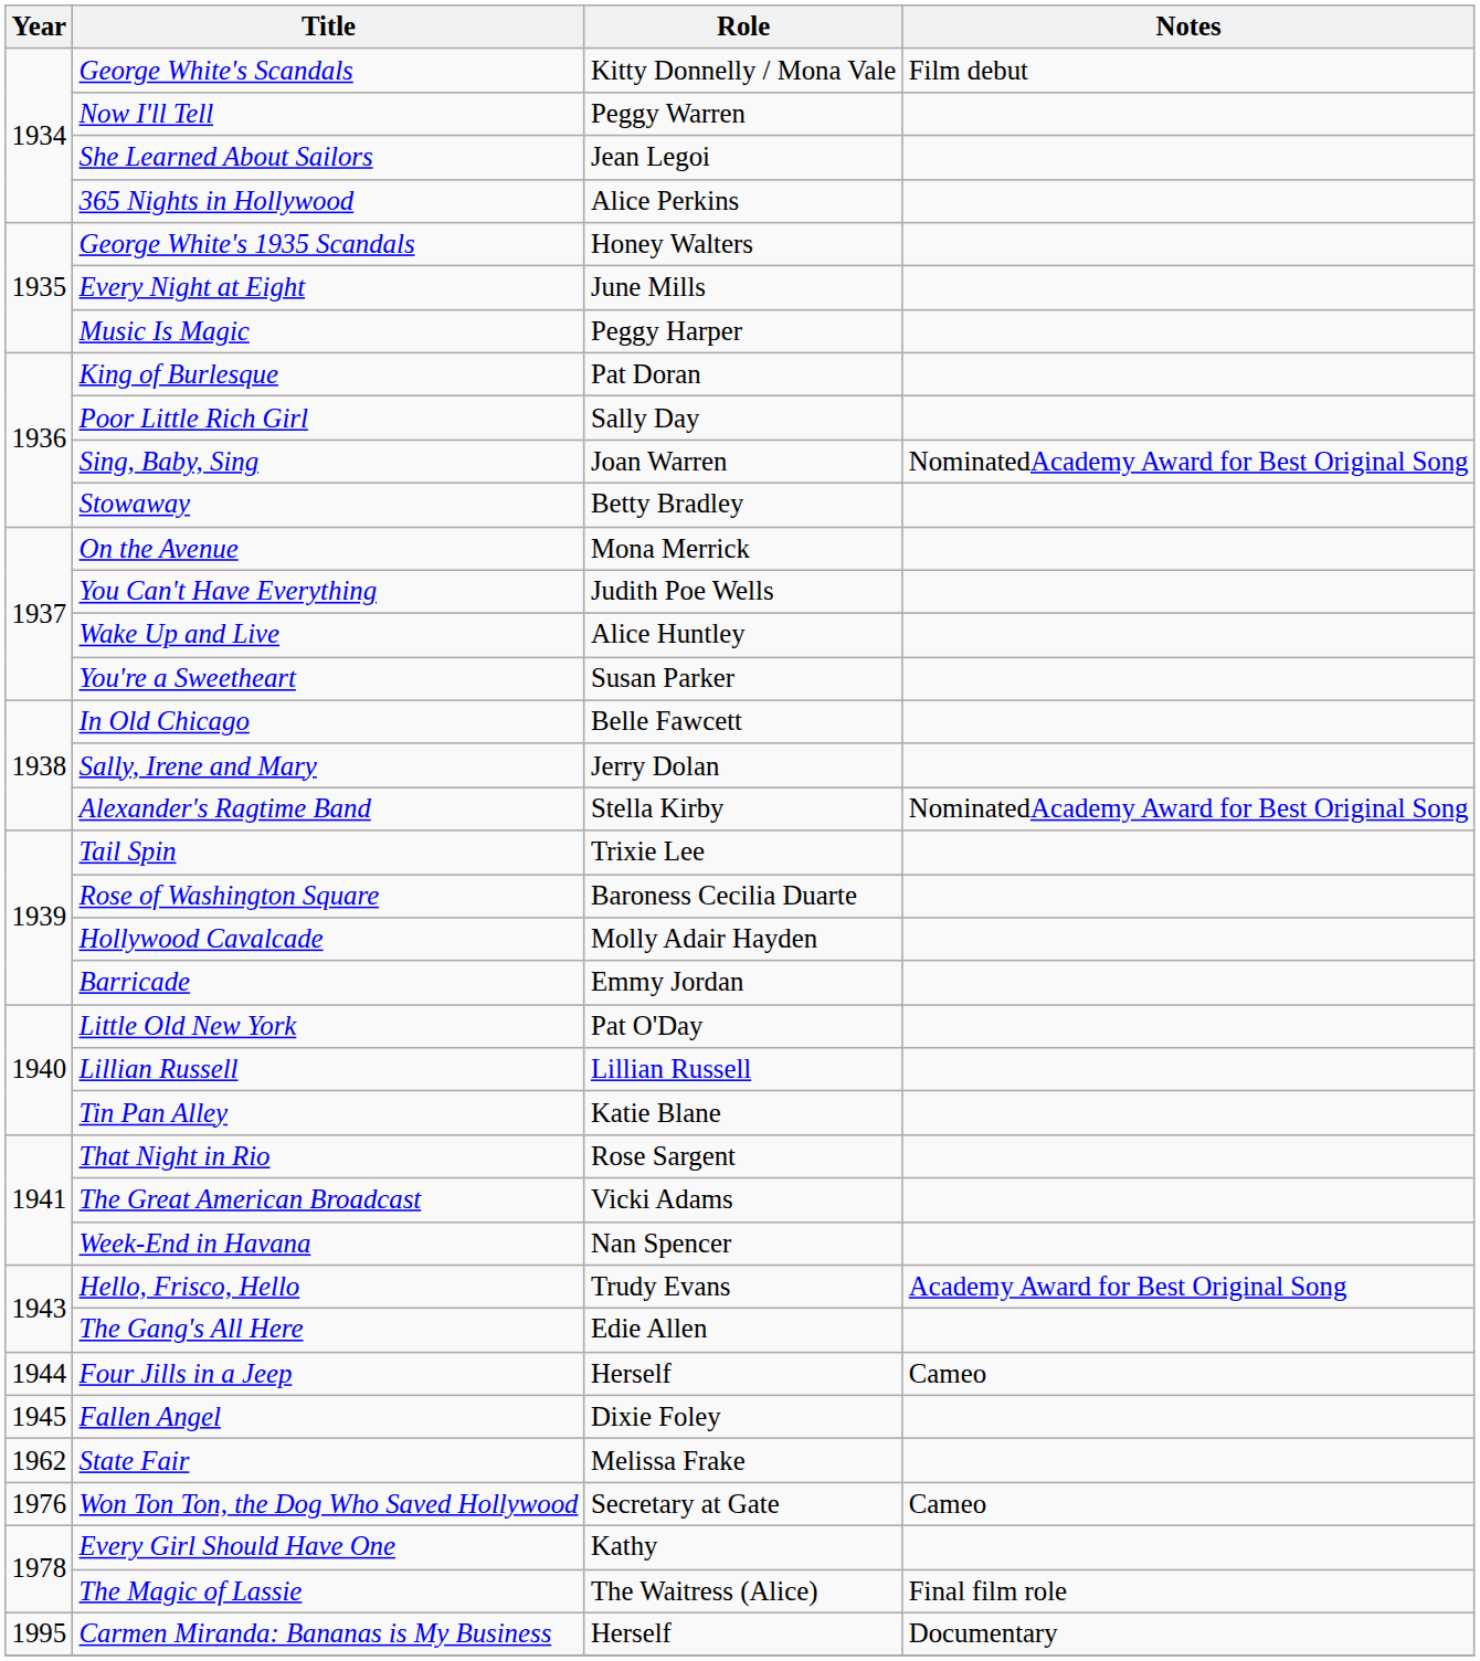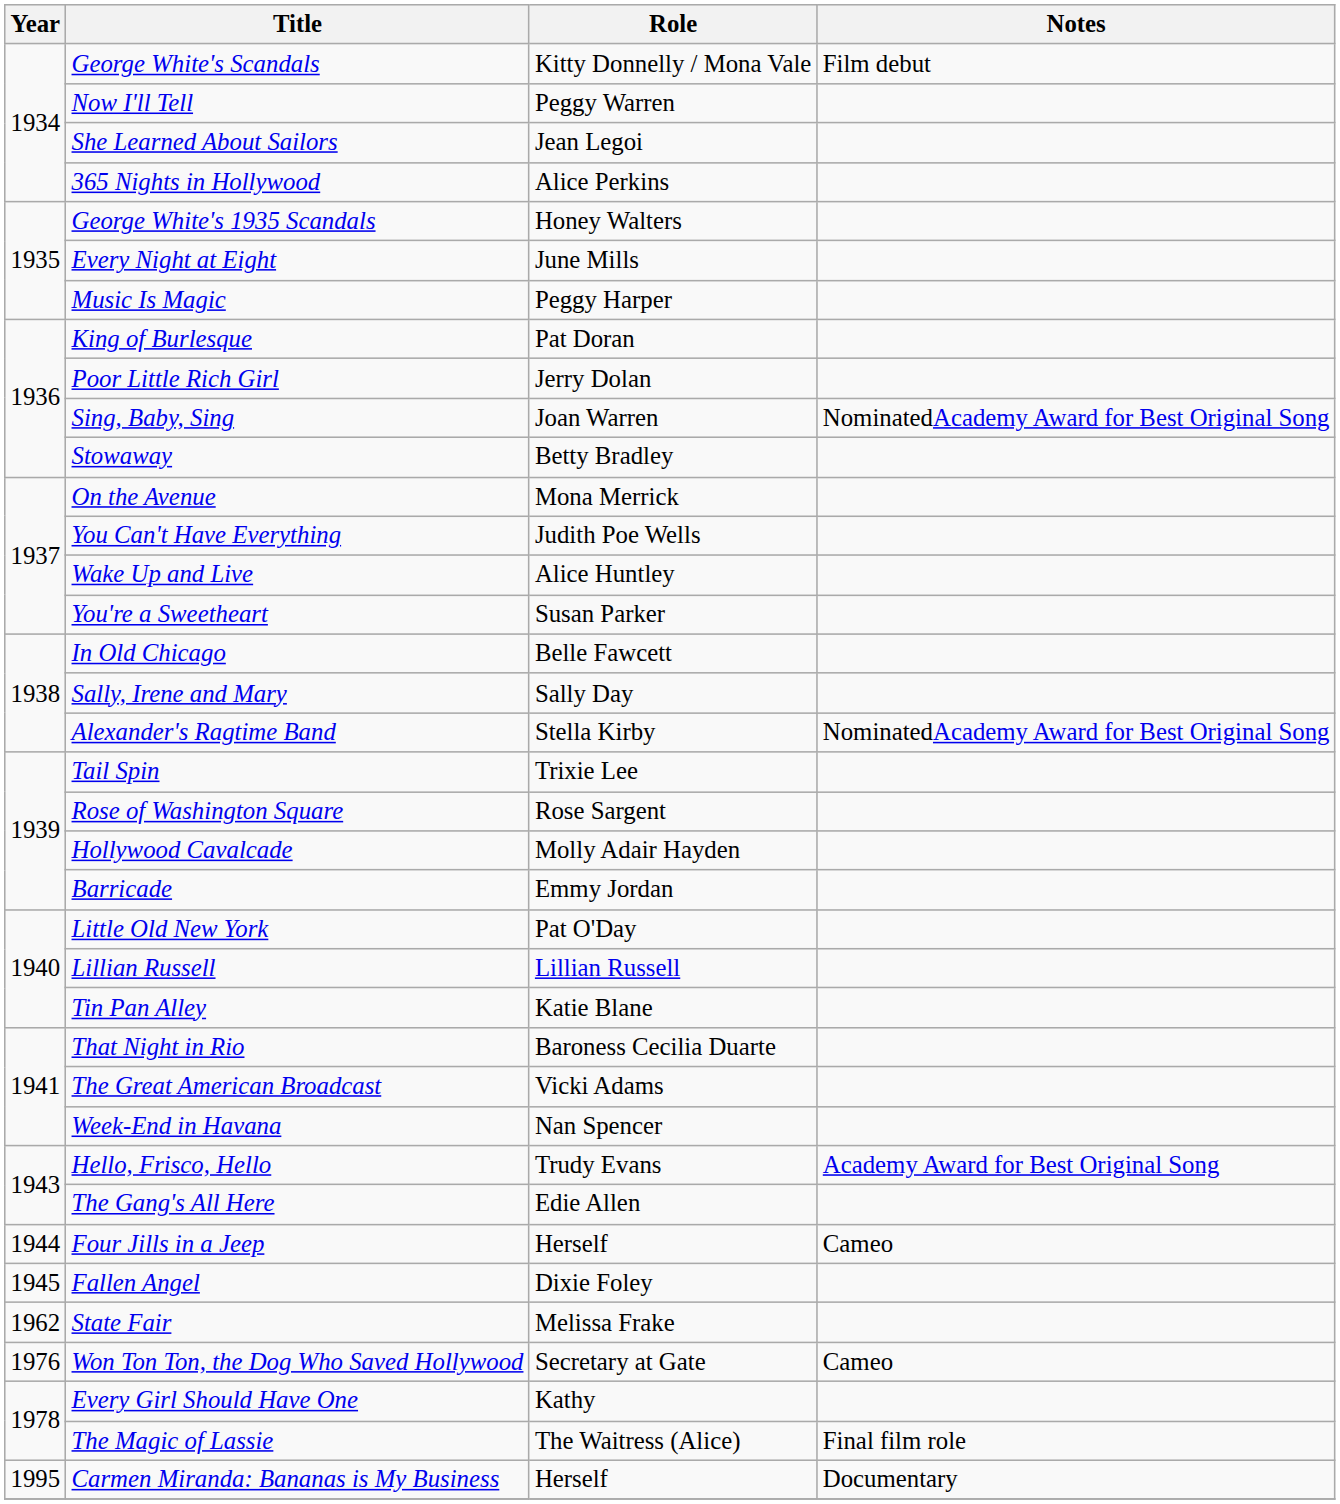 <table class="wikitable">
 <tr>
 <th>Year</th>
 <th>Title</th>
 <th>Role</th>
 <th>Notes</th>
 </tr>
 <tr>
 <td rowspan=4>1934</td>
 <td><em><a href='#'>George White's Scandals</a></em></td>
 <td>Kitty Donnelly / Mona Vale</td>
 <td>Film debut</td>
 </tr>
 <tr>
 <td><em><a href='#'>Now I'll Tell</a></em></td>
 <td>Peggy Warren</td>
 <td></td>
 </tr>
 <tr>
 <td><em><a href='#'>She Learned About Sailors</a></em></td>
 <td>Jean Legoi</td>
 <td></td>
 </tr>
 <tr>
 <td><em><a href='#'>365 Nights in Hollywood</a></em></td>
 <td>Alice Perkins</td>
 <td></td>
 </tr>
 <tr>
 <td rowspan=3>1935</td>
 <td><em><a href='#'>George White's 1935 Scandals</a></em></td>
 <td>Honey Walters</td>
 <td></td>
 </tr>
 <tr>
 <td><em><a href='#'>Every Night at Eight</a></em></td>
 <td>June Mills</td>
 <td></td>
 </tr>
 <tr>
 <td><em><a href='#'>Music Is Magic</a></em></td>
 <td>Peggy Harper</td>
 <td></td>
 </tr>
 <tr>
 <td rowspan=4>1936</td>
 <td><em><a href='#'>King of Burlesque</a></em></td>
 <td>Pat Doran</td>
 <td></td>
 </tr>
 <tr>
 <td><em><a href='#'>Poor Little Rich Girl</a></em></td>
-<td>Sally Day</td>
+<td>Jerry Dolan</td>
 <td></td>
 </tr>
 <tr>
 <td><em><a href='#'>Sing, Baby, Sing</a></em></td>
 <td>Joan Warren</td>
 <td>Nominated<a href='#'>Academy Award for Best Original Song</a></td>
 </tr>
 <tr>
 <td><em><a href='#'>Stowaway</a></em></td>
 <td>Betty Bradley</td>
 <td></td>
 </tr>
 <tr>
 <td rowspan=4>1937</td>
 <td><em><a href='#'>On the Avenue</a></em></td>
 <td>Mona Merrick</td>
 <td></td>
 </tr>
 <tr>
 <td><em><a href='#'>You Can't Have Everything</a></em></td>
 <td>Judith Poe Wells</td>
 <td></td>
 </tr>
 <tr>
 <td><em><a href='#'>Wake Up and Live</a></em></td>
 <td>Alice Huntley</td>
 <td></td>
 </tr>
 <tr>
 <td><em><a href='#'>You're a Sweetheart</a></em></td>
 <td>Susan Parker</td>
 <td></td>
 </tr>
 <tr>
 <td rowspan=3>1938</td>
 <td><em><a href='#'>In Old Chicago</a></em></td>
 <td>Belle Fawcett</td>
 <td></td>
 </tr>
 <tr>
 <td><em><a href='#'>Sally, Irene and Mary</a></em></td>
-<td>Jerry Dolan</td>
+<td>Sally Day</td>
 <td></td>
 </tr>
 <tr>
 <td><em><a href='#'>Alexander's Ragtime Band</a></em></td>
 <td>Stella Kirby</td>
 <td>Nominated<a href='#'>Academy Award for Best Original Song</a></td>
 </tr>
 <tr>
 <td rowspan=4>1939</td>
 <td><em><a href='#'>Tail Spin</a></em></td>
 <td>Trixie Lee</td>
 <td></td>
 </tr>
 <tr>
 <td><em><a href='#'>Rose of Washington Square</a></em></td>
-<td>Baroness Cecilia Duarte</td>
+<td>Rose Sargent</td>
 <td></td>
 </tr>
 <tr>
 <td><em><a href='#'>Hollywood Cavalcade</a></em></td>
 <td>Molly Adair Hayden</td>
 <td></td>
 </tr>
 <tr>
 <td><em><a href='#'>Barricade</a></em></td>
 <td>Emmy Jordan</td>
 <td></td>
 </tr>
 <tr>
 <td rowspan=3>1940</td>
 <td><em><a href='#'>Little Old New York</a></em></td>
 <td>Pat O'Day</td>
 <td></td>
 </tr>
 <tr>
 <td><em><a href='#'>Lillian Russell</a></em></td>
 <td><a href='#'>Lillian Russell</a></td>
 <td></td>
 </tr>
 <tr>
 <td><em><a href='#'>Tin Pan Alley</a></em></td>
 <td>Katie Blane</td>
 <td></td>
 </tr>
 <tr>
 <td rowspan=3>1941</td>
 <td><em><a href='#'>That Night in Rio</a></em></td>
-<td>Rose Sargent</td>
+<td>Baroness Cecilia Duarte</td>
 <td></td>
 </tr>
 <tr>
 <td><em><a href='#'>The Great American Broadcast</a></em></td>
 <td>Vicki Adams</td>
 <td></td>
 </tr>
 <tr>
 <td><em><a href='#'>Week-End in Havana</a></em></td>
 <td>Nan Spencer</td>
 <td></td>
 </tr>
 <tr>
 <td rowspan=2>1943</td>
 <td><em><a href='#'>Hello, Frisco, Hello</a></em></td>
 <td>Trudy Evans</td>
 <td><a href='#'>Academy Award for Best Original Song</a></td>
 </tr>
 <tr>
 <td><em><a href='#'>The Gang's All Here</a></em></td>
 <td>Edie Allen</td>
 <td></td>
 </tr>
 <tr>
 <td>1944</td>
 <td><em><a href='#'>Four Jills in a Jeep</a></em></td>
 <td>Herself</td>
 <td>Cameo</td>
 </tr>
 <tr>
 <td>1945</td>
 <td><em><a href='#'>Fallen Angel</a></em></td>
 <td>Dixie Foley</td>
 <td></td>
 </tr>
 <tr>
 <td>1962</td>
 <td><em><a href='#'>State Fair</a></em></td>
 <td>Melissa Frake</td>
 <td></td>
 </tr>
 <tr>
 <td>1976</td>
 <td><em><a href='#'>Won Ton Ton, the Dog Who Saved Hollywood</a></em></td>
 <td>Secretary at Gate</td>
 <td>Cameo</td>
 </tr>
 <tr>
 <td rowspan=2>1978</td>
 <td><em><a href='#'>Every Girl Should Have One</a></em></td>
 <td>Kathy</td>
 <td></td>
 </tr>
 <tr>
 <td><em><a href='#'>The Magic of Lassie</a></em></td>
 <td>The Waitress (Alice)</td>
 <td>Final film role</td>
 </tr>
 <tr>
 <td>1995</td>
 <td><em><a href='#'>Carmen Miranda: Bananas is My Business</a></em></td>
 <td>Herself</td>
 <td>Documentary</td>
 </tr>
 <tr>
 </tr>
 </table>
